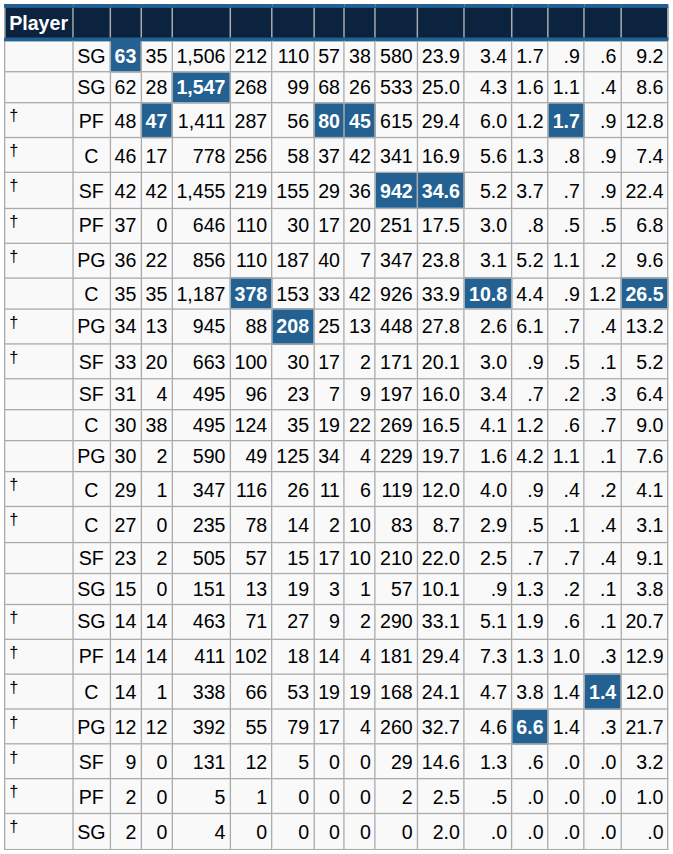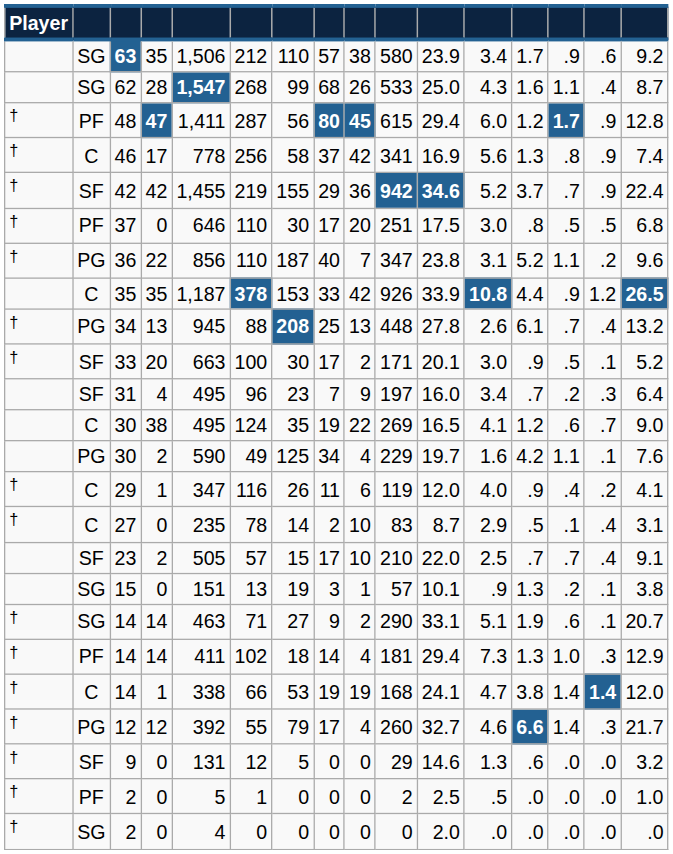 <table class="wikitable sortable" style="font-size: 95%; text-align:right;">
 <tr>
 <th style="background:#0C2340; color:#FFFFFF; border-top:#236192 3px solid; border-bottom:#236192 3px solid;">Player</th>
 <th style="background:#0C2340; color:#FFFFFF; border-top:#236192 3px solid; border-bottom:#236192 3px solid;"></th>
 <th style="background:#0C2340; color:#FFFFFF; border-top:#236192 3px solid; border-bottom:#236192 3px solid;"></th>
 <th style="background:#0C2340; color:#FFFFFF; border-top:#236192 3px solid; border-bottom:#236192 3px solid;"></th>
 <th style="background:#0C2340; color:#FFFFFF; border-top:#236192 3px solid; border-bottom:#236192 3px solid;"></th>
 <th style="background:#0C2340; color:#FFFFFF; border-top:#236192 3px solid; border-bottom:#236192 3px solid;"></th>
 <th style="background:#0C2340; color:#FFFFFF; border-top:#236192 3px solid; border-bottom:#236192 3px solid;"></th>
 <th style="background:#0C2340; color:#FFFFFF; border-top:#236192 3px solid; border-bottom:#236192 3px solid;"></th>
 <th style="background:#0C2340; color:#FFFFFF; border-top:#236192 3px solid; border-bottom:#236192 3px solid;"></th>
 <th style="background:#0C2340; color:#FFFFFF; border-top:#236192 3px solid; border-bottom:#236192 3px solid;"></th>
 <th style="background:#0C2340; color:#FFFFFF; border-top:#236192 3px solid; border-bottom:#236192 3px solid;"></th>
 <th style="background:#0C2340; color:#FFFFFF; border-top:#236192 3px solid; border-bottom:#236192 3px solid;"></th>
 <th style="background:#0C2340; color:#FFFFFF; border-top:#236192 3px solid; border-bottom:#236192 3px solid;"></th>
 <th style="background:#0C2340; color:#FFFFFF; border-top:#236192 3px solid; border-bottom:#236192 3px solid;"></th>
 <th style="background:#0C2340; color:#FFFFFF; border-top:#236192 3px solid; border-bottom:#236192 3px solid;"></th>
 <th style="background:#0C2340; color:#FFFFFF; border-top:#236192 3px solid; border-bottom:#236192 3px solid;"></th>
 </tr>
 <tr>
 <td style="text-align:left;"></td>
 <td style="text-align:center;">SG</td>
 <td style="background:#236192; color:#FFFFFF;"><strong>63</strong></td>
 <td>35</td>
 <td>1,506</td>
 <td>212</td>
 <td>110</td>
 <td>57</td>
 <td>38</td>
 <td>580</td>
 <td>23.9</td>
 <td>3.4</td>
 <td>1.7</td>
 <td>.9</td>
 <td>.6</td>
 <td>9.2</td>
 </tr>
 <tr>
 <td style="text-align:left;"></td>
 <td style="text-align:center;">SG</td>
 <td>62</td>
 <td>28</td>
 <td style="background:#236192; color:#FFFFFF;"><strong>1,547</strong></td>
 <td>268</td>
 <td>99</td>
 <td>68</td>
 <td>26</td>
 <td>533</td>
 <td>25.0</td>
 <td>4.3</td>
 <td>1.6</td>
 <td>1.1</td>
 <td>.4</td>
-<td>8.6</td>
+<td>8.7</td>
 </tr>
 <tr>
 <td style="text-align:left;"><sup>†</sup></td>
 <td style="text-align:center;">PF</td>
 <td>48</td>
 <td style="background:#236192; color:#FFFFFF;"><strong>47</strong></td>
 <td>1,411</td>
 <td>287</td>
 <td>56</td>
 <td style="background:#236192; color:#FFFFFF;"><strong>80</strong></td>
 <td style="background:#236192; color:#FFFFFF;"><strong>45</strong></td>
 <td>615</td>
 <td>29.4</td>
 <td>6.0</td>
 <td>1.2</td>
 <td style="background:#236192; color:#FFFFFF;"><strong>1.7</strong></td>
 <td>.9</td>
 <td>12.8</td>
 </tr>
 <tr>
 <td style="text-align:left;"><sup>†</sup></td>
 <td style="text-align:center;">C</td>
 <td>46</td>
 <td>17</td>
 <td>778</td>
 <td>256</td>
 <td>58</td>
 <td>37</td>
 <td>42</td>
 <td>341</td>
 <td>16.9</td>
 <td>5.6</td>
 <td>1.3</td>
 <td>.8</td>
 <td>.9</td>
 <td>7.4</td>
 </tr>
 <tr>
 <td style="text-align:left;"><sup>†</sup></td>
 <td style="text-align:center;">SF</td>
 <td>42</td>
 <td>42</td>
 <td>1,455</td>
 <td>219</td>
 <td>155</td>
 <td>29</td>
 <td>36</td>
 <td style="background:#236192; color:#FFFFFF;"><strong>942</strong></td>
 <td style="background:#236192; color:#FFFFFF;"><strong>34.6</strong></td>
 <td>5.2</td>
 <td>3.7</td>
 <td>.7</td>
 <td>.9</td>
 <td>22.4</td>
 </tr>
 <tr>
 <td style="text-align:left;"><sup>†</sup></td>
 <td style="text-align:center;">PF</td>
 <td>37</td>
 <td>0</td>
 <td>646</td>
 <td>110</td>
 <td>30</td>
 <td>17</td>
 <td>20</td>
 <td>251</td>
 <td>17.5</td>
 <td>3.0</td>
 <td>.8</td>
 <td>.5</td>
 <td>.5</td>
 <td>6.8</td>
 </tr>
 <tr>
 <td style="text-align:left;"><sup>†</sup></td>
 <td style="text-align:center;">PG</td>
 <td>36</td>
 <td>22</td>
 <td>856</td>
 <td>110</td>
 <td>187</td>
 <td>40</td>
 <td>7</td>
 <td>347</td>
 <td>23.8</td>
 <td>3.1</td>
 <td>5.2</td>
 <td>1.1</td>
 <td>.2</td>
 <td>9.6</td>
 </tr>
 <tr>
 <td style="text-align:left;"></td>
 <td style="text-align:center;">C</td>
 <td>35</td>
 <td>35</td>
 <td>1,187</td>
 <td style="background:#236192; color:#FFFFFF;"><strong>378</strong></td>
 <td>153</td>
 <td>33</td>
 <td>42</td>
 <td>926</td>
 <td>33.9</td>
 <td style="background:#236192; color:#FFFFFF;"><strong>10.8</strong></td>
 <td>4.4</td>
 <td>.9</td>
 <td>1.2</td>
 <td style="background:#236192; color:#FFFFFF;"><strong>26.5</strong></td>
 </tr>
 <tr>
 <td style="text-align:left;"><sup>†</sup></td>
 <td style="text-align:center;">PG</td>
 <td>34</td>
 <td>13</td>
 <td>945</td>
 <td>88</td>
 <td style="background:#236192; color:#FFFFFF;"><strong>208</strong></td>
 <td>25</td>
 <td>13</td>
 <td>448</td>
 <td>27.8</td>
 <td>2.6</td>
 <td>6.1</td>
 <td>.7</td>
 <td>.4</td>
 <td>13.2</td>
 </tr>
 <tr>
 <td style="text-align:left;"><sup>†</sup></td>
 <td style="text-align:center;">SF</td>
 <td>33</td>
 <td>20</td>
 <td>663</td>
 <td>100</td>
 <td>30</td>
 <td>17</td>
 <td>2</td>
 <td>171</td>
 <td>20.1</td>
 <td>3.0</td>
 <td>.9</td>
 <td>.5</td>
 <td>.1</td>
 <td>5.2</td>
 </tr>
 <tr>
 <td style="text-align:left;"></td>
 <td style="text-align:center;">SF</td>
 <td>31</td>
 <td>4</td>
 <td>495</td>
 <td>96</td>
 <td>23</td>
 <td>7</td>
 <td>9</td>
 <td>197</td>
 <td>16.0</td>
 <td>3.4</td>
 <td>.7</td>
 <td>.2</td>
 <td>.3</td>
 <td>6.4</td>
 </tr>
 <tr>
 <td style="text-align:left;"></td>
 <td style="text-align:center;">C</td>
 <td>30</td>
 <td>38</td>
 <td>495</td>
 <td>124</td>
 <td>35</td>
 <td>19</td>
 <td>22</td>
 <td>269</td>
 <td>16.5</td>
 <td>4.1</td>
 <td>1.2</td>
 <td>.6</td>
 <td>.7</td>
 <td>9.0</td>
 </tr>
 <tr>
 <td style="text-align:left;"></td>
 <td style="text-align:center;">PG</td>
 <td>30</td>
 <td>2</td>
 <td>590</td>
 <td>49</td>
 <td>125</td>
 <td>34</td>
 <td>4</td>
 <td>229</td>
 <td>19.7</td>
 <td>1.6</td>
 <td>4.2</td>
 <td>1.1</td>
 <td>.1</td>
 <td>7.6</td>
 </tr>
 <tr>
 <td style="text-align:left;"><sup>†</sup></td>
 <td style="text-align:center;">C</td>
 <td>29</td>
 <td>1</td>
 <td>347</td>
 <td>116</td>
 <td>26</td>
 <td>11</td>
 <td>6</td>
 <td>119</td>
 <td>12.0</td>
 <td>4.0</td>
 <td>.9</td>
 <td>.4</td>
 <td>.2</td>
 <td>4.1</td>
 </tr>
 <tr>
 <td style="text-align:left;"><sup>†</sup></td>
 <td style="text-align:center;">C</td>
 <td>27</td>
 <td>0</td>
 <td>235</td>
 <td>78</td>
 <td>14</td>
 <td>2</td>
 <td>10</td>
 <td>83</td>
 <td>8.7</td>
 <td>2.9</td>
 <td>.5</td>
 <td>.1</td>
 <td>.4</td>
 <td>3.1</td>
 </tr>
 <tr>
 <td style="text-align:left;"></td>
 <td style="text-align:center;">SF</td>
 <td>23</td>
 <td>2</td>
 <td>505</td>
 <td>57</td>
 <td>15</td>
 <td>17</td>
 <td>10</td>
 <td>210</td>
 <td>22.0</td>
 <td>2.5</td>
 <td>.7</td>
 <td>.7</td>
 <td>.4</td>
 <td>9.1</td>
 </tr>
 <tr>
 <td style="text-align:left;"></td>
 <td style="text-align:center;">SG</td>
 <td>15</td>
 <td>0</td>
 <td>151</td>
 <td>13</td>
 <td>19</td>
 <td>3</td>
 <td>1</td>
 <td>57</td>
 <td>10.1</td>
 <td>.9</td>
 <td>1.3</td>
 <td>.2</td>
 <td>.1</td>
 <td>3.8</td>
 </tr>
 <tr>
 <td style="text-align:left;"><sup>†</sup></td>
 <td style="text-align:center;">SG</td>
 <td>14</td>
 <td>14</td>
 <td>463</td>
 <td>71</td>
 <td>27</td>
 <td>9</td>
 <td>2</td>
 <td>290</td>
 <td>33.1</td>
 <td>5.1</td>
 <td>1.9</td>
 <td>.6</td>
 <td>.1</td>
 <td>20.7</td>
 </tr>
 <tr>
 <td style="text-align:left;"><sup>†</sup></td>
 <td style="text-align:center;">PF</td>
 <td>14</td>
 <td>14</td>
 <td>411</td>
 <td>102</td>
 <td>18</td>
 <td>14</td>
 <td>4</td>
 <td>181</td>
 <td>29.4</td>
 <td>7.3</td>
 <td>1.3</td>
 <td>1.0</td>
 <td>.3</td>
 <td>12.9</td>
 </tr>
 <tr>
 <td style="text-align:left;"><sup>†</sup></td>
 <td style="text-align:center;">C</td>
 <td>14</td>
 <td>1</td>
 <td>338</td>
 <td>66</td>
 <td>53</td>
 <td>19</td>
 <td>19</td>
 <td>168</td>
 <td>24.1</td>
 <td>4.7</td>
 <td>3.8</td>
 <td>1.4</td>
 <td style="background:#236192; color:#FFFFFF;"><strong>1.4</strong></td>
 <td>12.0</td>
 </tr>
 <tr>
 <td style="text-align:left;"><sup>†</sup></td>
 <td style="text-align:center;">PG</td>
 <td>12</td>
 <td>12</td>
 <td>392</td>
 <td>55</td>
 <td>79</td>
 <td>17</td>
 <td>4</td>
 <td>260</td>
 <td>32.7</td>
 <td>4.6</td>
 <td style="background:#236192; color:#FFFFFF;"><strong>6.6</strong></td>
 <td>1.4</td>
 <td>.3</td>
 <td>21.7</td>
 </tr>
 <tr>
 <td style="text-align:left;"><sup>†</sup></td>
 <td style="text-align:center;">SF</td>
 <td>9</td>
 <td>0</td>
 <td>131</td>
 <td>12</td>
 <td>5</td>
 <td>0</td>
 <td>0</td>
 <td>29</td>
 <td>14.6</td>
 <td>1.3</td>
 <td>.6</td>
 <td>.0</td>
 <td>.0</td>
 <td>3.2</td>
 </tr>
 <tr>
 <td style="text-align:left;"><sup>†</sup></td>
 <td style="text-align:center;">PF</td>
 <td>2</td>
 <td>0</td>
 <td>5</td>
 <td>1</td>
 <td>0</td>
 <td>0</td>
 <td>0</td>
 <td>2</td>
 <td>2.5</td>
 <td>.5</td>
 <td>.0</td>
 <td>.0</td>
 <td>.0</td>
 <td>1.0</td>
 </tr>
 <tr>
 <td style="text-align:left;"><sup>†</sup></td>
 <td style="text-align:center;">SG</td>
 <td>2</td>
 <td>0</td>
 <td>4</td>
 <td>0</td>
 <td>0</td>
 <td>0</td>
 <td>0</td>
 <td>0</td>
 <td>2.0</td>
 <td>.0</td>
 <td>.0</td>
 <td>.0</td>
 <td>.0</td>
 <td>.0</td>
 </tr>
 </table>
